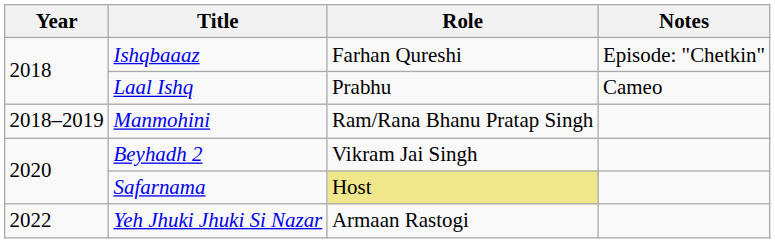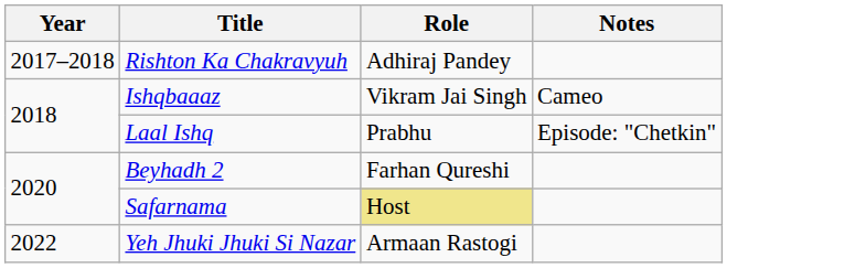 <table class="wikitable sortable">
 <tr>
 <th>Year</th>
 <th>Title</th>
 <th>Role</th>
 <th>Notes</th>
 </tr>
 <tr>
+<td>2017–2018</td>
+<td><em><a href='#'>Rishton Ka Chakravyuh</a></em></td>
+<td>Adhiraj Pandey</td>
+<td></td>
+</tr>
+<tr>
 <td rowspan="2">2018</td>
 <td><em><a href='#'>Ishqbaaaz</a></em></td>
-<td>Farhan Qureshi</td>
-<td>Episode: "Chetkin"</td>
+<td>Vikram Jai Singh</td>
+<td>Cameo</td>
 </tr>
 <tr>
 <td><em><a href='#'>Laal Ishq</a></em></td>
 <td>Prabhu</td>
-<td>Cameo</td>
-</tr>
-<tr>
-<td>2018–2019</td>
-<td><em><a href='#'>Manmohini</a></em></td>
-<td>Ram/Rana Bhanu Pratap Singh</td>
-<td></td>
+<td>Episode: "Chetkin"</td>
 </tr>
 <tr>
 <td rowspan="2">2020</td>
 <td><em><a href='#'>Beyhadh 2</a></em></td>
-<td>Vikram Jai Singh</td>
+<td>Farhan Qureshi</td>
 <td></td>
 </tr>
 <tr>
 <td><em><a href='#'>Safarnama</a></em></td>
 <td style="background: khaki;">Host</td>
 <td></td>
 </tr>
 <tr>
 <td>2022</td>
 <td><em><a href='#'>Yeh Jhuki Jhuki Si Nazar</a></em></td>
 <td>Armaan Rastogi</td>
 <td></td>
 </tr>
 </table>
